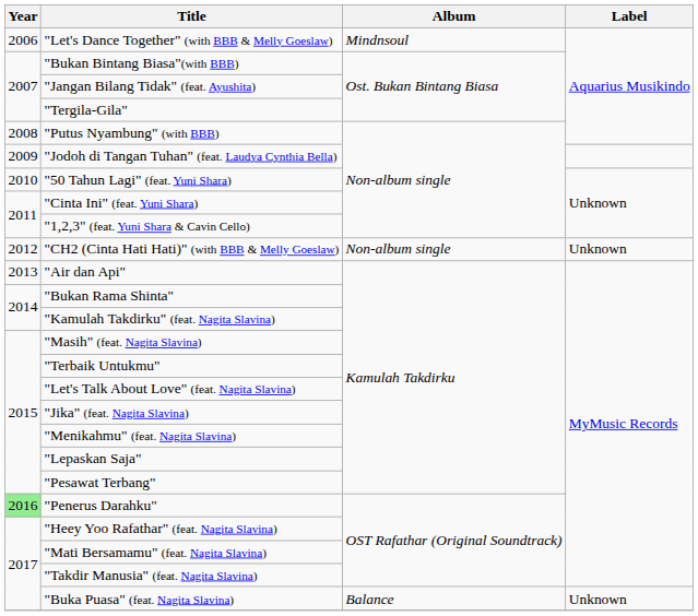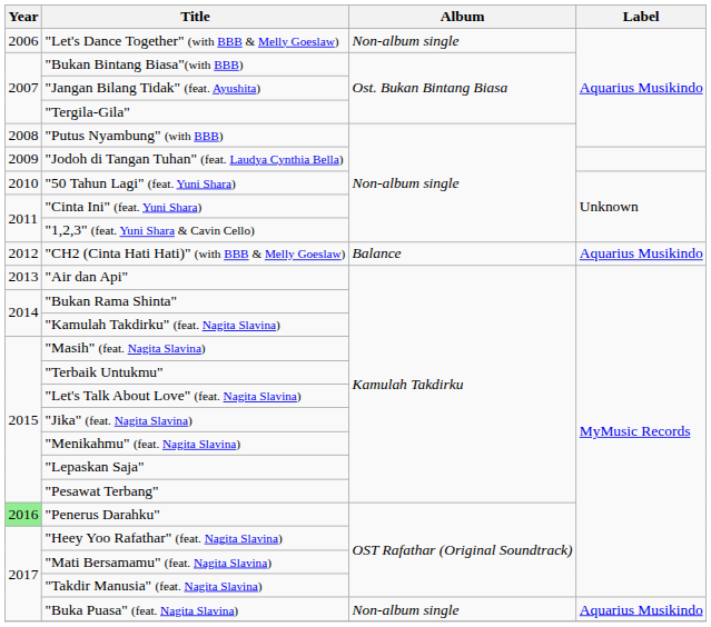 <table class="wikitable">
 <tr>
 <th>Year</th>
 <th>Title</th>
 <th>Album</th>
 <th>Label</th>
 </tr>
 <tr>
 <td>2006</td>
 <td>"Let's Dance Together" <small>(with <a href='#'>BBB</a> & <a href='#'>Melly Goeslaw</a>)</small></td>
-<td><em>Mindnsoul</em></td>
+<td rowspan= "1"><em>Non-album single</em></td>
 <td rowspan= "5"><a href='#'>Aquarius Musikindo</a></td>
 </tr>
 <tr>
 <td rowspan= "3">2007</td>
 <td>"Bukan Bintang Biasa"<small>(with <a href='#'>BBB</a>)</small></td>
 <td rowspan= "3"><em>Ost. Bukan Bintang Biasa</em></td>
 </tr>
 <tr>
 <td>"Jangan Bilang Tidak" <small>(feat. <a href='#'>Ayushita</a>)</small></td>
 </tr>
 <tr>
 <td>"Tergila-Gila"</td>
 </tr>
 <tr>
 <td>2008</td>
 <td>"Putus Nyambung" <small>(with <a href='#'>BBB</a>)</small></td>
 <td rowspan= "5"><em>Non-album single</em></td>
 </tr>
 <tr>
 <td>2009</td>
 <td>"Jodoh di Tangan Tuhan" <small>(feat. <a href='#'>Laudya Cynthia Bella</a>)</small></td>
 <td></td>
 </tr>
 <tr>
 <td>2010</td>
 <td>"50 Tahun Lagi" <small>(feat. <a href='#'>Yuni Shara</a>)</small></td>
 <td rowspan= "3">Unknown</td>
 </tr>
 <tr>
 <td rowspan = "2">2011</td>
 <td>"Cinta Ini" <small>(feat. <a href='#'>Yuni Shara</a>)</small></td>
 </tr>
 <tr>
 <td>"1,2,3" <small>(feat. <a href='#'>Yuni Shara</a> & Cavin Cello)</small></td>
 </tr>
 <tr>
 <td>2012</td>
 <td>"CH2 (Cinta Hati Hati)" <small>(with <a href='#'>BBB</a> & <a href='#'>Melly Goeslaw</a>)</small></td>
-<td rowspan= "1"><em>Non-album single</em></td>
-<td rowspan= "1">Unknown</td>
+<td><em>Balance</em></td>
+<td><a href='#'>Aquarius Musikindo</a></td>
 </tr>
 <tr>
 <td>2013</td>
 <td>"Air dan Api"</td>
 <td rowspan= "10"><em>Kamulah Takdirku</em></td>
 <td rowspan= "14"><a href='#'>MyMusic Records</a></td>
 </tr>
 <tr>
 <td rowspan= "2">2014</td>
 <td>"Bukan Rama Shinta"</td>
 </tr>
 <tr>
 <td>"Kamulah Takdirku" <small>(feat. <a href='#'>Nagita Slavina</a>)</small></td>
 </tr>
 <tr>
 <td rowspan= "7">2015</td>
 <td>"Masih" <small>(feat. <a href='#'>Nagita Slavina</a>)</small></td>
 </tr>
 <tr>
 <td>"Terbaik Untukmu"</td>
 </tr>
 <tr>
 <td>"Let's Talk About Love" <small>(feat. <a href='#'>Nagita Slavina</a>)</small></td>
 </tr>
 <tr>
 <td>"Jika" <small>(feat. <a href='#'>Nagita Slavina</a>)</small></td>
 </tr>
 <tr>
 <td>"Menikahmu" <small>(feat. <a href='#'>Nagita Slavina</a>)</small></td>
 </tr>
 <tr>
 <td>"Lepaskan Saja"</td>
 </tr>
 <tr>
 <td>"Pesawat Terbang"</td>
 </tr>
 <tr>
 <td rowspan= "1" style="background: lightgreen;">2016</td>
 <td>"Penerus Darahku"</td>
 <td rowspan= "4"><em>OST Rafathar (Original Soundtrack)</em></td>
 </tr>
 <tr>
 <td rowspan= "4">2017</td>
 <td>"Heey Yoo Rafathar" <small>(feat. <a href='#'>Nagita Slavina</a>)</small></td>
 </tr>
 <tr>
 <td>"Mati Bersamamu" <small>(feat. <a href='#'>Nagita Slavina</a>)</small></td>
 </tr>
 <tr>
 <td>"Takdir Manusia" <small>(feat. <a href='#'>Nagita Slavina</a>)</small></td>
 </tr>
 <tr>
 <td>"Buka Puasa" <small>(feat. <a href='#'>Nagita Slavina</a>)</small></td>
-<td><em>Balance</em></td>
-<td rowspan= "1">Unknown</td>
+<td rowspan= "1"><em>Non-album single</em></td>
+<td><a href='#'>Aquarius Musikindo</a></td>
 </tr>
 <tr>
 </tr>
 </table>
